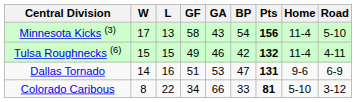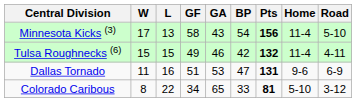 <table class="wikitable" width="470" style="font-size:95%; text-align:center">
 <tr>
 <th width="40%">Central Division</th>
 <th width="7.5%">W</th>
 <th width="7.5%">L</th>
 <th width="7.5%">GF</th>
 <th width="7.5%">GA</th>
 <th width="7.5%">BP</th>
 <th width="7.5%">Pts</th>
 <th width="7.5%">Home</th>
 <th width="7.5%">Road</th>
 </tr>
 <tr bgcolor=#ccffcc>
 <td><a href='#'>Minnesota Kicks</a> <sup>(3)</sup></td>
 <td>17</td>
 <td>13</td>
 <td>58</td>
 <td>43</td>
 <td>54</td>
 <td><strong>156</strong></td>
 <td>11-4</td>
 <td>5-10</td>
 </tr>
 <tr bgcolor=#ccffcc>
 <td><a href='#'>Tulsa Roughnecks</a> <sup>(6)</sup></td>
 <td>15</td>
 <td>15</td>
 <td>49</td>
 <td>46</td>
 <td>42</td>
 <td><strong>132</strong></td>
 <td>11-4</td>
 <td>4-11</td>
 </tr>
 <tr>
 <td><a href='#'>Dallas Tornado</a></td>
-<td>14</td>
+<td>11</td>
 <td>16</td>
 <td>51</td>
 <td>53</td>
 <td>47</td>
 <td><strong>131</strong></td>
 <td>9-6</td>
 <td>6-9</td>
 </tr>
 <tr>
 <td><a href='#'>Colorado Caribous</a></td>
 <td>8</td>
 <td>22</td>
 <td>34</td>
-<td>66</td>
+<td>65</td>
 <td>33</td>
 <td><strong>81</strong></td>
 <td>5-10</td>
 <td>3-12</td>
 </tr>
 </table>
